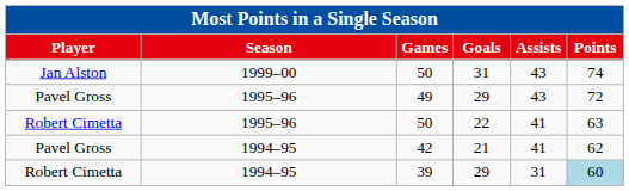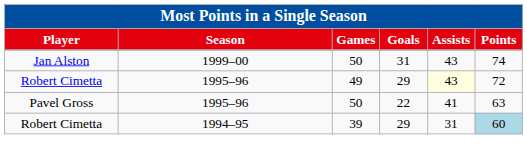 <table class="wikitable sortable" style="text-align:center">
 <tr>
 <td colspan="6" style= "background: #004e9f; color: #ffffff"><big><strong>Most Points in a Single Season</strong></big></td>
 </tr>
 <tr style="text-align:center; background:#e8e8e8;">
 </tr>
 <tr>
 <th width=130px style="background: #e3000f; color: #ffffff">Player</th>
 <th width=250px style="background: #e3000f; color: #ffffff">Season</th>
 <th width=50px style="background: #e3000f; color: #ffffff">Games</th>
 <th width=50px style="background: #e3000f; color: #ffffff">Goals</th>
 <th width=50px style="background: #e3000f; color: #ffffff">Assists</th>
 <th width=50px style="background: #e3000f; color: #ffffff">Points</th>
 </tr>
 <tr>
 </tr>
 <tr style="text-align:center;">
 <td><a href='#'>Jan Alston</a></td>
 <td>1999–00</td>
 <td>50</td>
 <td>31</td>
 <td>43</td>
 <td>74</td>
 </tr>
 <tr style="text-align:center;">
-<td>Pavel Gross</td>
+<td><a href='#'>Robert Cimetta</a></td>
 <td>1995–96</td>
 <td>49</td>
 <td>29</td>
-<td>43</td>
+<td style="background: lightyellow;">43</td>
 <td>72</td>
 </tr>
 <tr style="text-align:center;">
-<td><a href='#'>Robert Cimetta</a></td>
+<td>Pavel Gross</td>
 <td>1995–96</td>
 <td>50</td>
 <td>22</td>
 <td>41</td>
 <td>63</td>
-</tr>
-<tr style="text-align:center;">
-<td>Pavel Gross</td>
-<td>1994–95</td>
-<td>42</td>
-<td>21</td>
-<td>41</td>
-<td>62</td>
 </tr>
 <tr style="text-align:center;">
 <td>Robert Cimetta</td>
 <td>1994–95</td>
 <td>39</td>
 <td>29</td>
 <td>31</td>
 <td style="background: lightblue;">60</td>
 </tr>
 </table>
